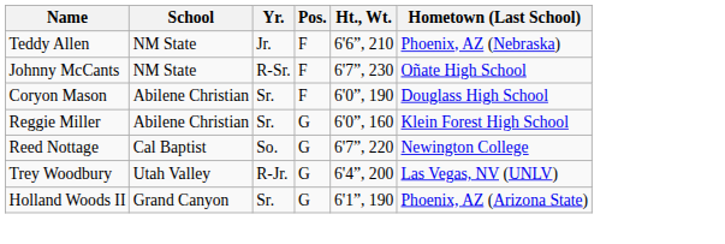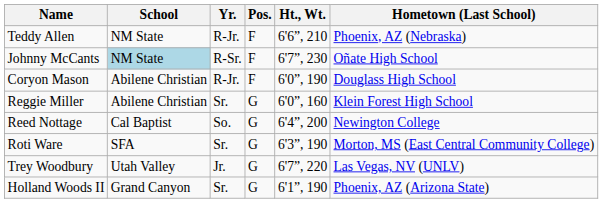 <table class="wikitable">
 <tr>
 <th>Name</th>
 <th>School</th>
 <th>Yr.</th>
 <th>Pos.</th>
 <th>Ht., Wt.</th>
 <th>Hometown (Last School)</th>
 </tr>
 <tr>
 <td>Teddy Allen</td>
 <td>NM State</td>
-<td>Jr.</td>
+<td>R-Jr.</td>
 <td>F</td>
 <td>6'6”, 210</td>
 <td><a href='#'>Phoenix, AZ</a> (<a href='#'>Nebraska</a>)</td>
 </tr>
 <tr>
 <td>Johnny McCants</td>
-<td>NM State</td>
+<td style="background: lightblue;">NM State</td>
 <td>R-Sr.</td>
 <td>F</td>
 <td>6'7”, 230</td>
 <td><a href='#'>Oñate High School</a></td>
 </tr>
 <tr>
 <td>Coryon Mason</td>
 <td>Abilene Christian</td>
-<td>Sr.</td>
+<td>R-Jr.</td>
 <td>F</td>
 <td>6'0”, 190</td>
 <td><a href='#'>Douglass High School</a></td>
 </tr>
 <tr>
 <td>Reggie Miller</td>
 <td>Abilene Christian</td>
 <td>Sr.</td>
 <td>G</td>
 <td>6'0”, 160</td>
 <td><a href='#'>Klein Forest High School</a></td>
 </tr>
 <tr>
 <td>Reed Nottage</td>
 <td>Cal Baptist</td>
 <td>So.</td>
 <td>G</td>
-<td>6'7”, 220</td>
+<td>6'4”, 200</td>
 <td><a href='#'>Newington College</a></td>
+</tr>
+<tr>
+<td>Roti Ware</td>
+<td>SFA</td>
+<td>Sr.</td>
+<td>G</td>
+<td>6'3”, 190</td>
+<td><a href='#'>Morton, MS</a> (<a href='#'>East Central Community College</a>)</td>
 </tr>
 <tr>
 <td>Trey Woodbury</td>
 <td>Utah Valley</td>
-<td>R-Jr.</td>
+<td>Jr.</td>
 <td>G</td>
-<td>6'4”, 200</td>
+<td>6'7”, 220</td>
 <td><a href='#'>Las Vegas, NV</a> (<a href='#'>UNLV</a>)</td>
 </tr>
 <tr>
 <td>Holland Woods II</td>
 <td>Grand Canyon</td>
 <td>Sr.</td>
 <td>G</td>
 <td>6'1”, 190</td>
 <td><a href='#'>Phoenix, AZ</a> (<a href='#'>Arizona State</a>)</td>
 </tr>
 </table>
